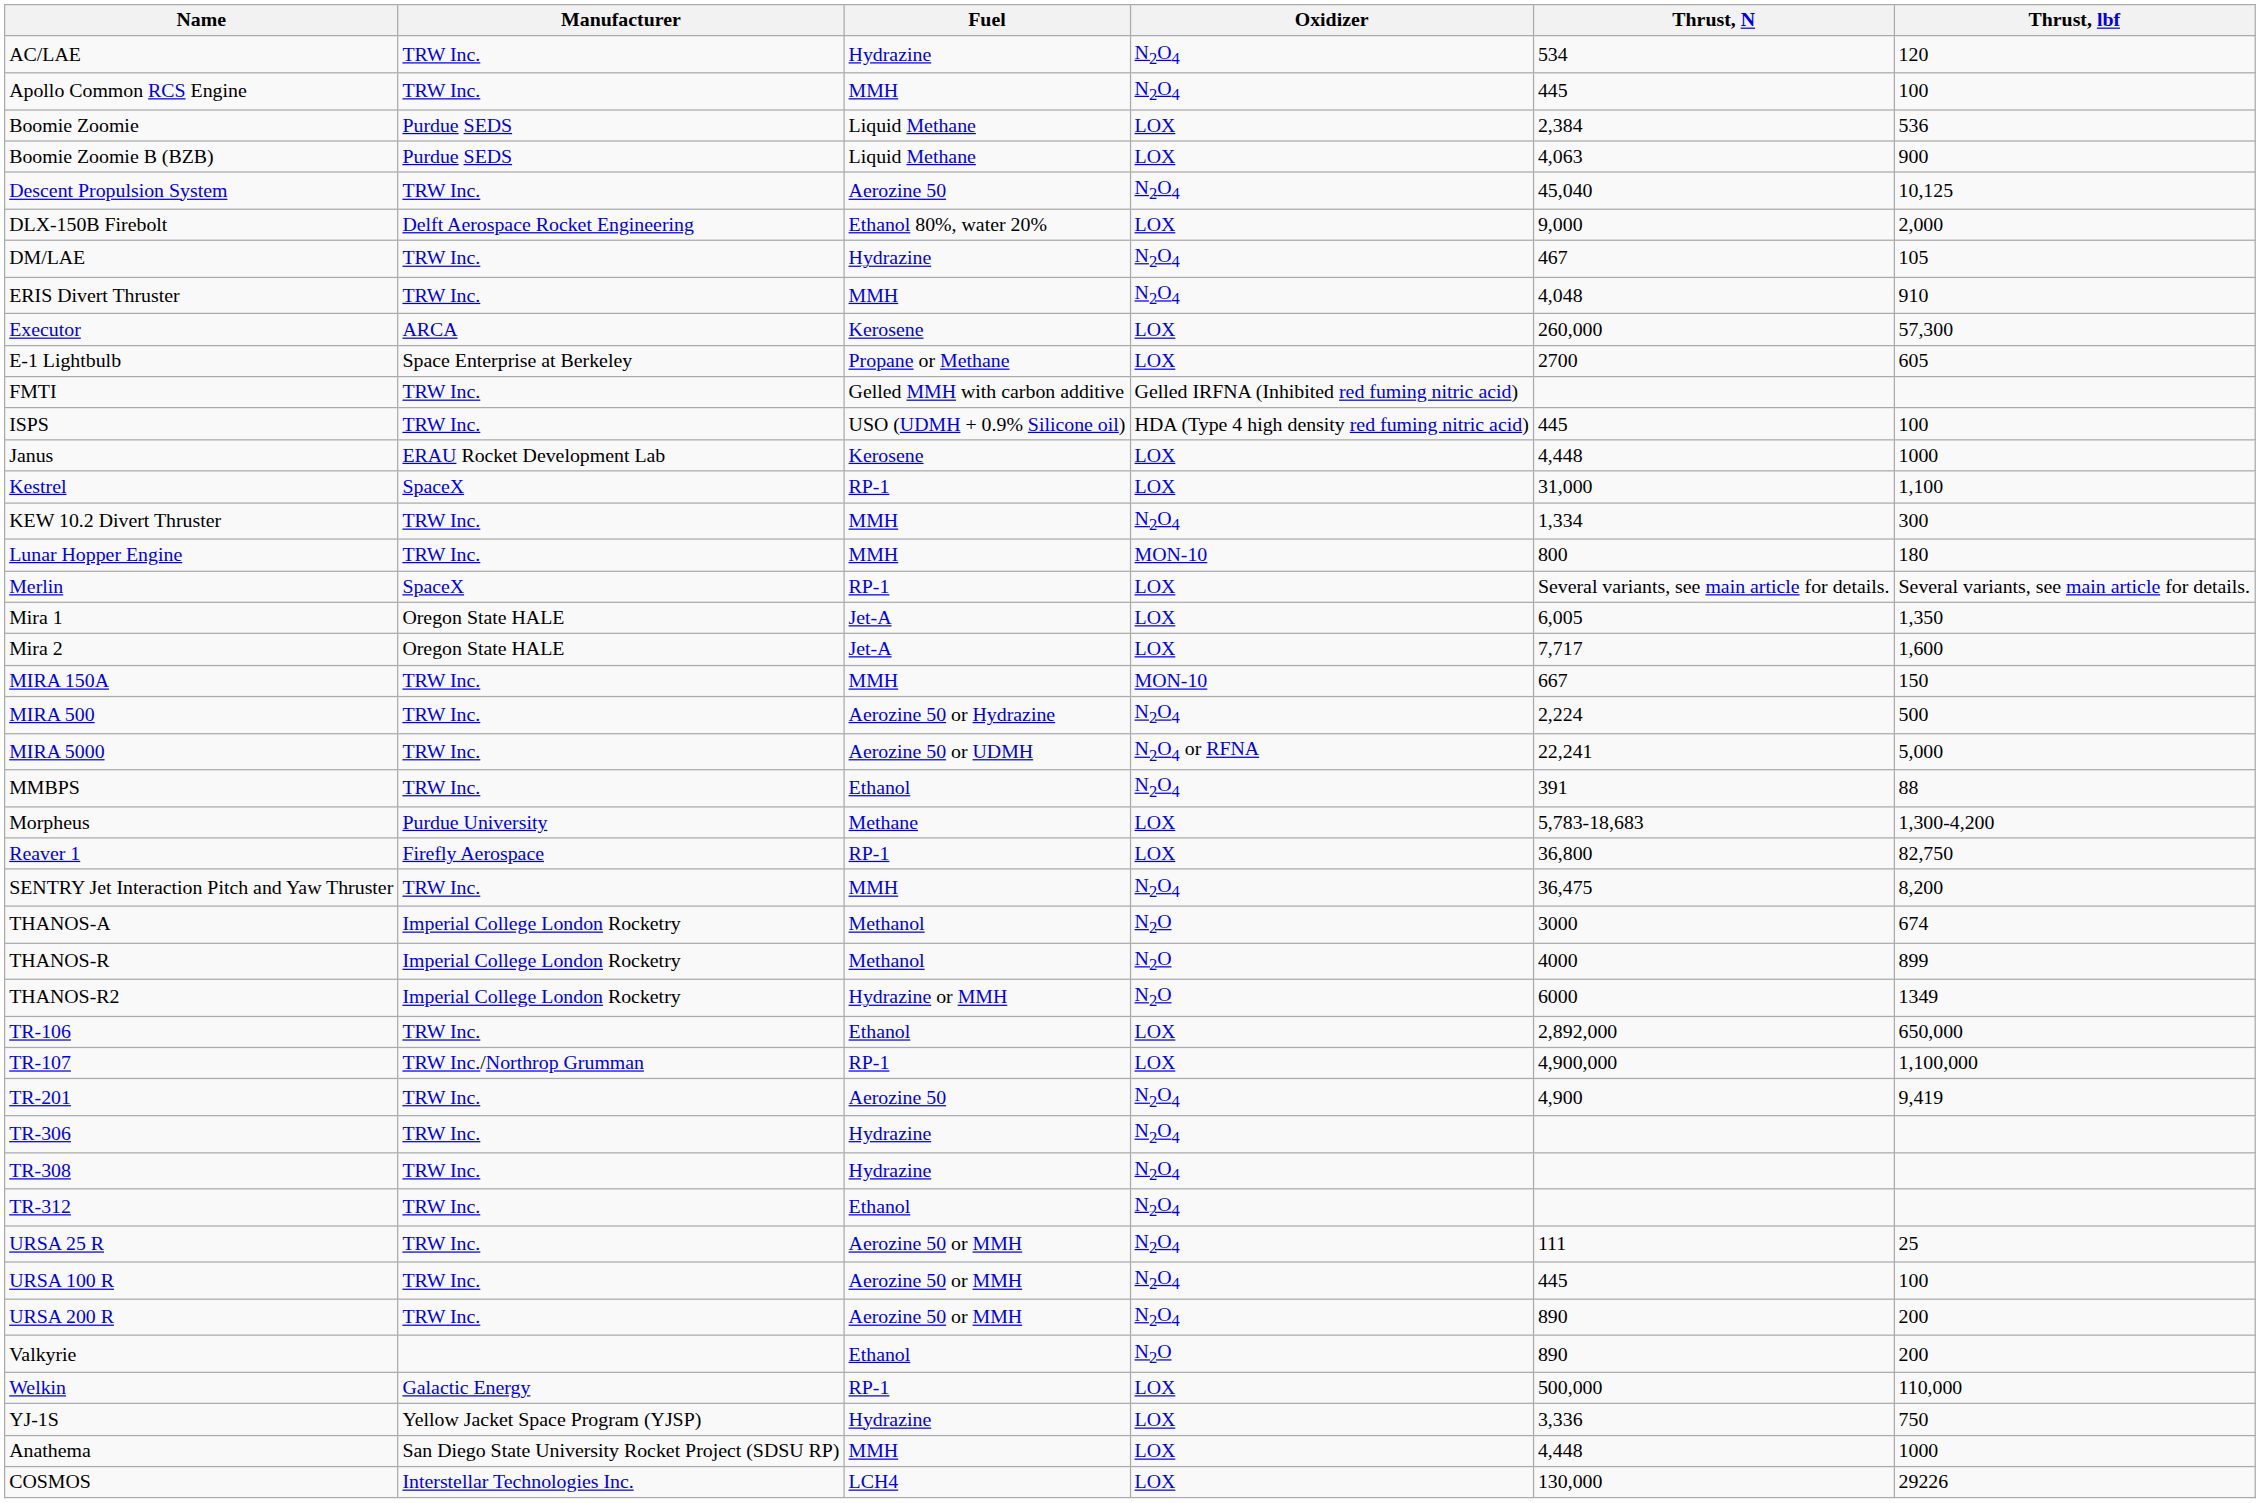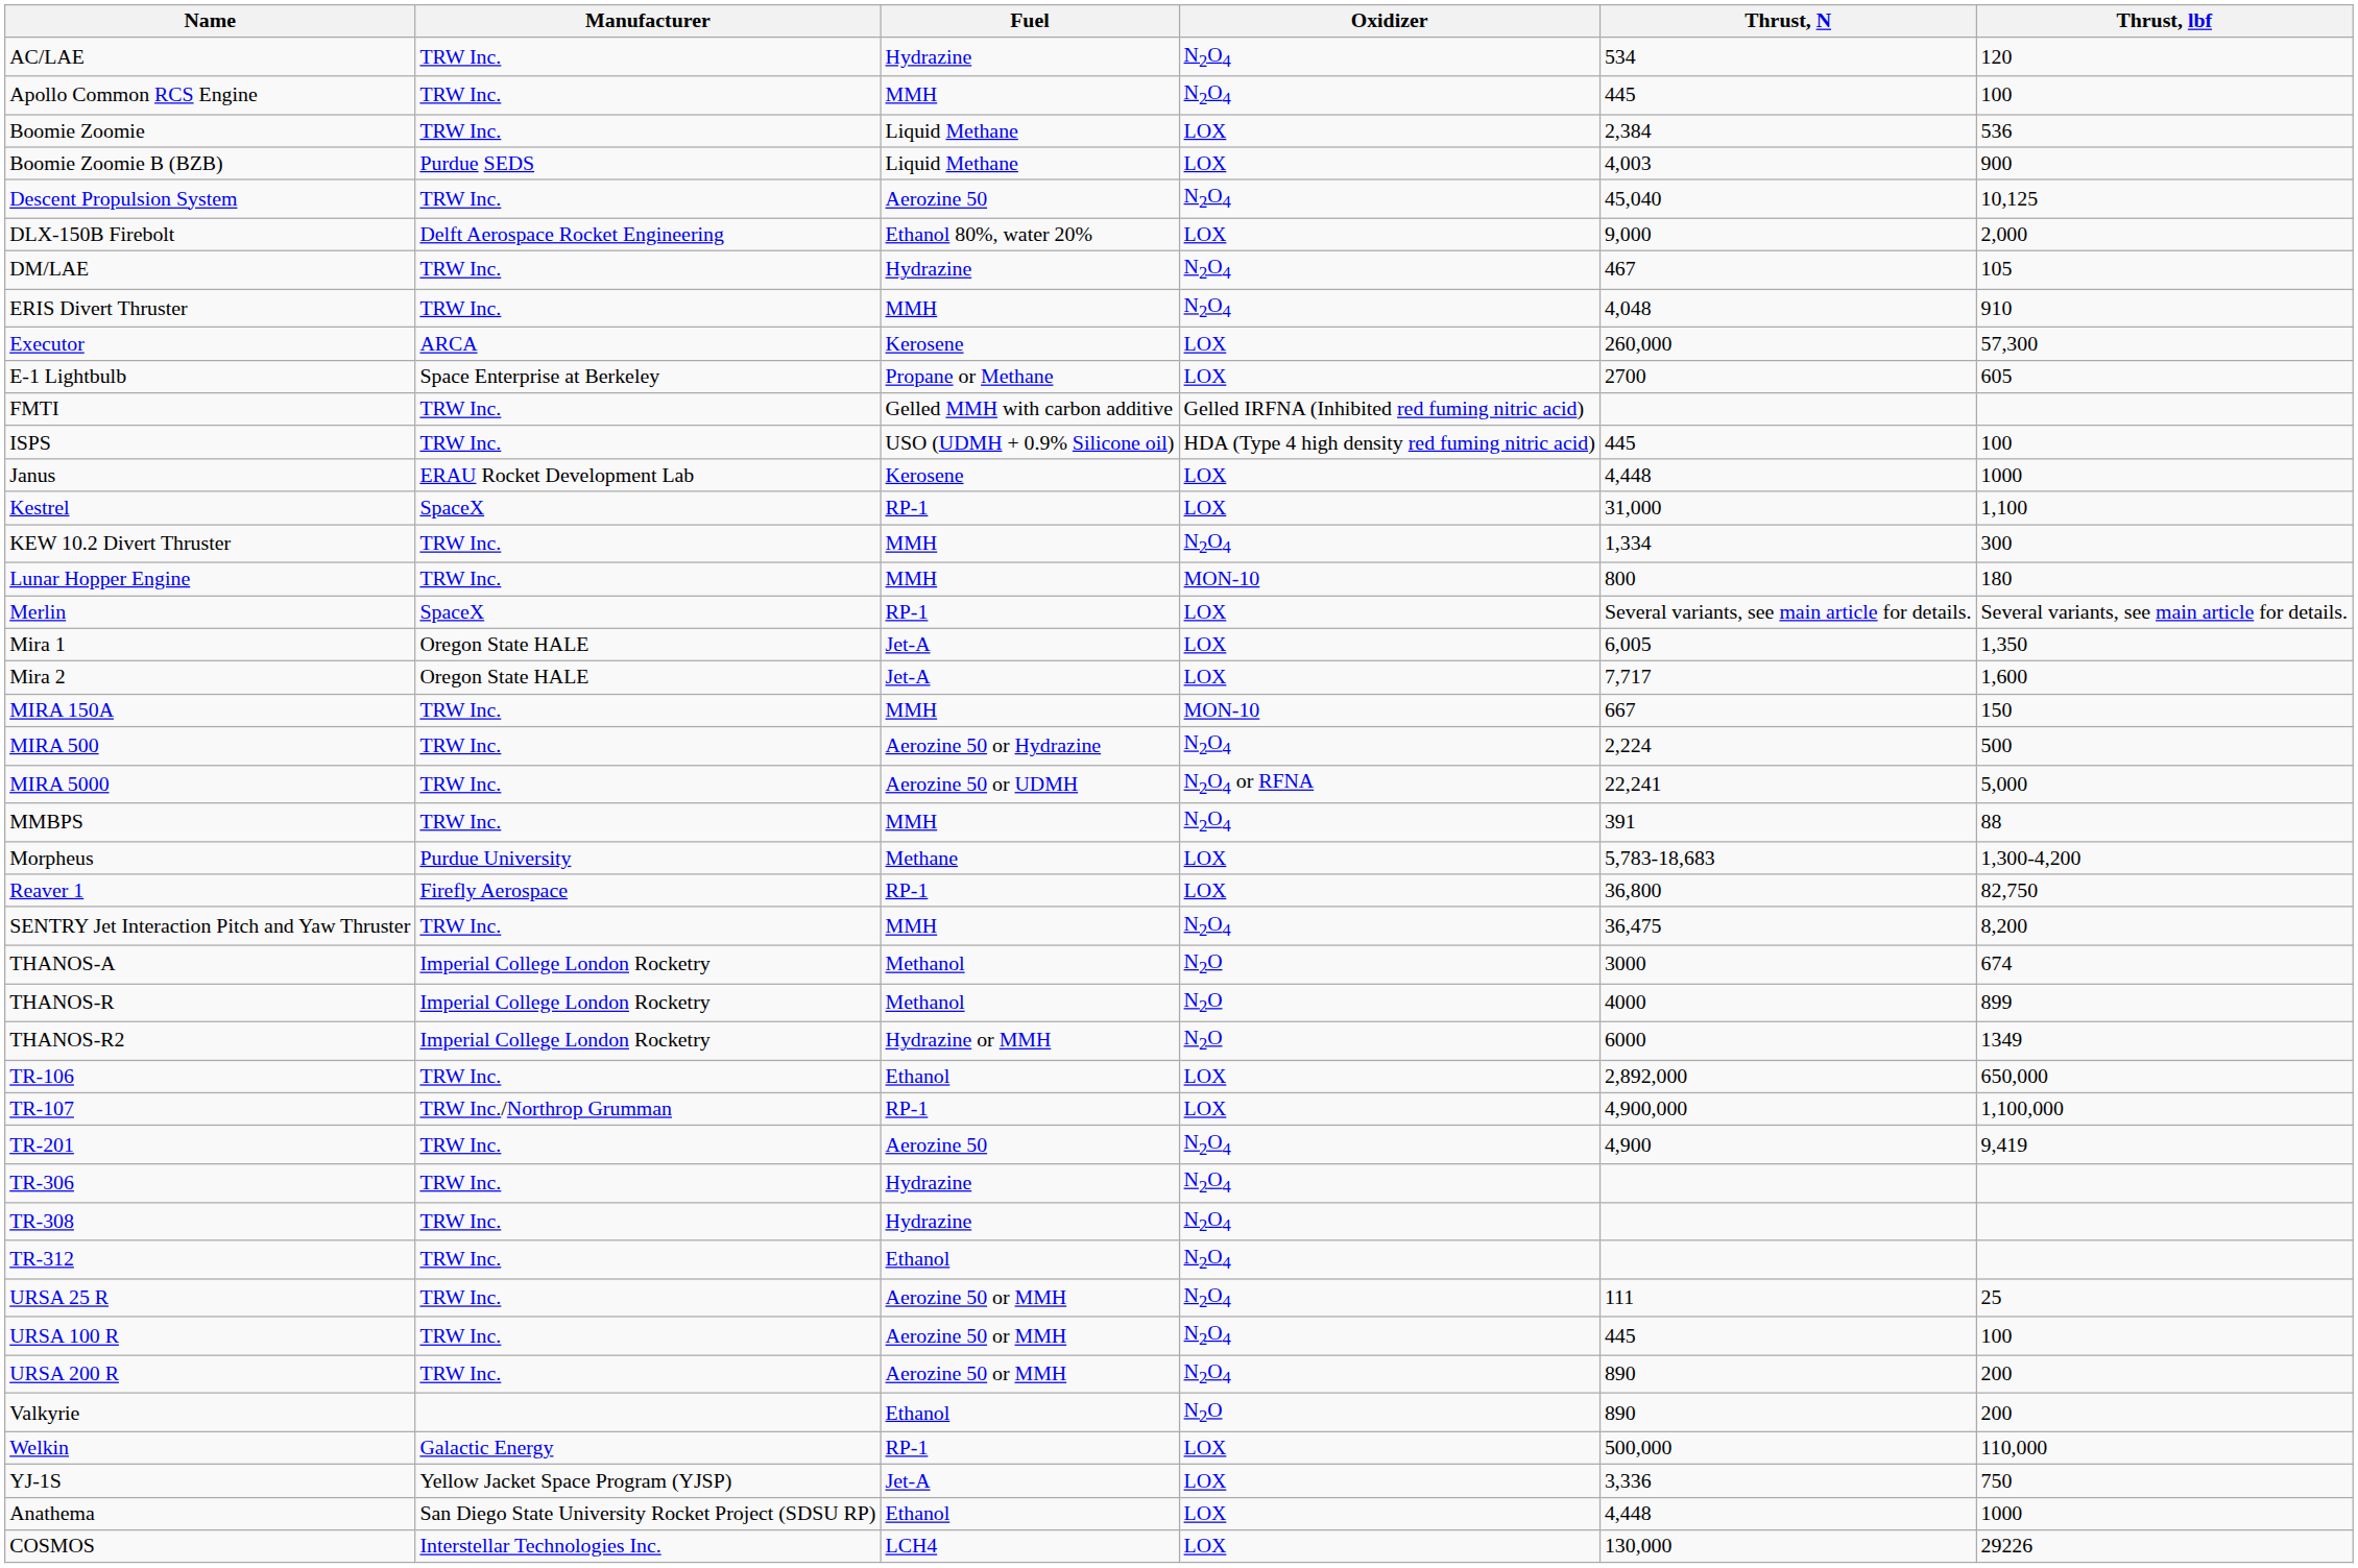 <table class="wikitable sortable">
 <tr>
 <th>Name</th>
 <th>Manufacturer</th>
 <th>Fuel</th>
 <th>Oxidizer</th>
 <th>Thrust, <a href='#'>N</a></th>
 <th>Thrust, <a href='#'>lbf</a></th>
 </tr>
 <tr>
 <td>AC/LAE</td>
 <td><a href='#'>TRW Inc.</a></td>
 <td><a href='#'>Hydrazine</a></td>
 <td><a href='#'>N<sub>2</sub>O<sub>4</sub></a></td>
 <td>534</td>
 <td>120</td>
 </tr>
 <tr>
 <td>Apollo Common <a href='#'>RCS</a> Engine</td>
 <td><a href='#'>TRW Inc.</a></td>
 <td><a href='#'>MMH</a></td>
 <td><a href='#'>N<sub>2</sub>O<sub>4</sub></a></td>
 <td>445</td>
 <td>100</td>
 </tr>
 <tr>
 <td>Boomie Zoomie</td>
-<td><a href='#'>Purdue</a> <a href='#'>SEDS</a></td>
+<td><a href='#'>TRW Inc.</a></td>
 <td>Liquid <a href='#'>Methane</a></td>
 <td><a href='#'>LOX</a></td>
 <td>2,384</td>
 <td>536</td>
 </tr>
 <tr>
 <td>Boomie Zoomie B (BZB)</td>
 <td><a href='#'>Purdue</a> <a href='#'>SEDS</a></td>
 <td>Liquid <a href='#'>Methane</a></td>
 <td><a href='#'>LOX</a></td>
-<td>4,063</td>
+<td>4,003</td>
 <td>900</td>
 </tr>
 <tr>
 <td><a href='#'>Descent Propulsion System</a></td>
 <td><a href='#'>TRW Inc.</a></td>
 <td><a href='#'>Aerozine 50</a></td>
 <td><a href='#'>N<sub>2</sub>O<sub>4</sub></a></td>
 <td>45,040</td>
 <td>10,125</td>
 </tr>
 <tr>
 <td>DLX-150B Firebolt</td>
 <td><a href='#'>Delft Aerospace Rocket Engineering</a></td>
 <td><a href='#'>Ethanol</a> 80%, water 20%</td>
 <td><a href='#'>LOX</a></td>
 <td>9,000</td>
 <td>2,000</td>
 </tr>
 <tr>
 <td>DM/LAE</td>
 <td><a href='#'>TRW Inc.</a></td>
 <td><a href='#'>Hydrazine</a></td>
 <td><a href='#'>N<sub>2</sub>O<sub>4</sub></a></td>
 <td>467</td>
 <td>105</td>
 </tr>
 <tr>
 <td>ERIS Divert Thruster</td>
 <td><a href='#'>TRW Inc.</a></td>
 <td><a href='#'>MMH</a></td>
 <td><a href='#'>N<sub>2</sub>O<sub>4</sub></a></td>
 <td>4,048</td>
 <td>910</td>
 </tr>
 <tr>
 <td><a href='#'>Executor</a></td>
 <td><a href='#'>ARCA</a></td>
 <td><a href='#'>Kerosene</a></td>
 <td><a href='#'>LOX</a></td>
 <td>260,000</td>
 <td>57,300</td>
 </tr>
 <tr>
 <td>E-1 Lightbulb</td>
 <td>Space Enterprise at Berkeley</td>
 <td><a href='#'>Propane</a> or <a href='#'>Methane</a></td>
 <td><a href='#'>LOX</a></td>
 <td>2700</td>
 <td>605</td>
 </tr>
 <tr>
 <td>FMTI</td>
 <td><a href='#'>TRW Inc.</a></td>
 <td>Gelled <a href='#'>MMH</a> with carbon additive</td>
 <td>Gelled IRFNA (Inhibited <a href='#'>red fuming nitric acid</a>)</td>
 <td></td>
 <td></td>
 </tr>
 <tr>
 <td>ISPS</td>
 <td><a href='#'>TRW Inc.</a></td>
 <td>USO (<a href='#'>UDMH</a> + 0.9% <a href='#'>Silicone oil</a>)</td>
 <td>HDA (Type 4 high density <a href='#'>red fuming nitric acid</a>)</td>
 <td>445</td>
 <td>100</td>
 </tr>
 <tr>
 <td>Janus</td>
 <td><a href='#'>ERAU</a> Rocket Development Lab</td>
 <td><a href='#'>Kerosene</a></td>
 <td><a href='#'>LOX</a></td>
 <td>4,448</td>
 <td>1000</td>
 </tr>
 <tr>
 <td><a href='#'>Kestrel</a></td>
 <td><a href='#'>SpaceX</a></td>
 <td><a href='#'>RP-1</a></td>
 <td><a href='#'>LOX</a></td>
 <td>31,000</td>
 <td>1,100</td>
 </tr>
 <tr>
 <td>KEW 10.2 Divert Thruster</td>
 <td><a href='#'>TRW Inc.</a></td>
 <td><a href='#'>MMH</a></td>
 <td><a href='#'>N<sub>2</sub>O<sub>4</sub></a></td>
 <td>1,334</td>
 <td>300</td>
 </tr>
 <tr>
 <td><a href='#'>Lunar Hopper Engine</a></td>
 <td><a href='#'>TRW Inc.</a></td>
 <td><a href='#'>MMH</a></td>
 <td><a href='#'>MON-10</a></td>
 <td>800</td>
 <td>180</td>
 </tr>
 <tr>
 <td><a href='#'>Merlin</a></td>
 <td><a href='#'>SpaceX</a></td>
 <td><a href='#'>RP-1</a></td>
 <td><a href='#'>LOX</a></td>
 <td>Several variants, see <a href='#'>main article</a> for details.</td>
 <td>Several variants, see <a href='#'>main article</a> for details.</td>
 </tr>
 <tr>
 <td>Mira 1</td>
 <td>Oregon State HALE</td>
 <td><a href='#'>Jet-A</a></td>
 <td><a href='#'>LOX</a></td>
 <td>6,005</td>
 <td>1,350</td>
 </tr>
 <tr>
 <td>Mira 2</td>
 <td>Oregon State HALE</td>
 <td><a href='#'>Jet-A</a></td>
 <td><a href='#'>LOX</a></td>
 <td>7,717</td>
 <td>1,600</td>
 </tr>
 <tr>
 <td><a href='#'>MIRA 150A</a></td>
 <td><a href='#'>TRW Inc.</a></td>
 <td><a href='#'>MMH</a></td>
 <td><a href='#'>MON-10</a></td>
 <td>667</td>
 <td>150</td>
 </tr>
 <tr>
 <td><a href='#'>MIRA 500</a></td>
 <td><a href='#'>TRW Inc.</a></td>
 <td><a href='#'>Aerozine 50</a> or <a href='#'>Hydrazine</a></td>
 <td><a href='#'>N<sub>2</sub>O<sub>4</sub></a></td>
 <td>2,224</td>
 <td>500</td>
 </tr>
 <tr>
 <td><a href='#'>MIRA 5000</a></td>
 <td><a href='#'>TRW Inc.</a></td>
 <td><a href='#'>Aerozine 50</a> or <a href='#'>UDMH</a></td>
 <td><a href='#'>N<sub>2</sub>O<sub>4</sub></a> or <a href='#'>RFNA</a></td>
 <td>22,241</td>
 <td>5,000</td>
 </tr>
 <tr>
 <td>MMBPS</td>
 <td><a href='#'>TRW Inc.</a></td>
-<td><a href='#'>Ethanol</a></td>
+<td><a href='#'>MMH</a></td>
 <td><a href='#'>N<sub>2</sub>O<sub>4</sub></a></td>
 <td>391</td>
 <td>88</td>
 </tr>
 <tr>
 <td>Morpheus</td>
 <td><a href='#'>Purdue University</a></td>
 <td><a href='#'>Methane</a></td>
 <td><a href='#'>LOX</a></td>
 <td>5,783-18,683</td>
 <td>1,300-4,200</td>
 </tr>
 <tr>
 <td><a href='#'>Reaver 1</a></td>
 <td><a href='#'>Firefly Aerospace</a></td>
 <td><a href='#'>RP-1</a></td>
 <td><a href='#'>LOX</a></td>
 <td>36,800</td>
 <td>82,750</td>
 </tr>
 <tr>
 <td>SENTRY Jet Interaction Pitch and Yaw Thruster</td>
 <td><a href='#'>TRW Inc.</a></td>
 <td><a href='#'>MMH</a></td>
 <td><a href='#'>N<sub>2</sub>O<sub>4</sub></a></td>
 <td>36,475</td>
 <td>8,200</td>
 </tr>
 <tr>
 <td>THANOS-A</td>
 <td><a href='#'>Imperial College London</a> Rocketry</td>
 <td><a href='#'>Methanol</a></td>
 <td><a href='#'>N<sub>2</sub>O</a></td>
 <td>3000</td>
 <td>674</td>
 </tr>
 <tr>
 <td>THANOS-R</td>
 <td><a href='#'>Imperial College London</a> Rocketry</td>
 <td><a href='#'>Methanol</a></td>
 <td><a href='#'>N<sub>2</sub>O</a></td>
 <td>4000</td>
 <td>899</td>
 </tr>
 <tr>
 <td>THANOS-R2</td>
 <td><a href='#'>Imperial College London</a> Rocketry</td>
 <td><a href='#'>Hydrazine</a> or <a href='#'>MMH</a></td>
 <td><a href='#'>N<sub>2</sub>O</a></td>
 <td>6000</td>
 <td>1349</td>
 </tr>
 <tr>
 <td><a href='#'>TR-106</a></td>
 <td><a href='#'>TRW Inc.</a></td>
 <td><a href='#'>Ethanol</a></td>
 <td><a href='#'>LOX</a></td>
 <td>2,892,000</td>
 <td>650,000</td>
 </tr>
 <tr>
 <td><a href='#'>TR-107</a></td>
 <td><a href='#'>TRW Inc.</a>/<a href='#'>Northrop Grumman</a></td>
 <td><a href='#'>RP-1</a></td>
 <td><a href='#'>LOX</a></td>
 <td>4,900,000</td>
 <td>1,100,000</td>
 </tr>
 <tr>
 <td><a href='#'>TR-201</a></td>
 <td><a href='#'>TRW Inc.</a></td>
 <td><a href='#'>Aerozine 50</a></td>
 <td><a href='#'>N<sub>2</sub>O<sub>4</sub></a></td>
 <td>4,900</td>
 <td>9,419</td>
 </tr>
 <tr>
 <td><a href='#'>TR-306</a></td>
 <td><a href='#'>TRW Inc.</a></td>
 <td><a href='#'>Hydrazine</a></td>
 <td><a href='#'>N<sub>2</sub>O<sub>4</sub></a></td>
 <td></td>
 <td></td>
 </tr>
 <tr>
 <td><a href='#'>TR-308</a></td>
 <td><a href='#'>TRW Inc.</a></td>
 <td><a href='#'>Hydrazine</a></td>
 <td><a href='#'>N<sub>2</sub>O<sub>4</sub></a></td>
 <td></td>
 <td></td>
 </tr>
 <tr>
 <td><a href='#'>TR-312</a></td>
 <td><a href='#'>TRW Inc.</a></td>
 <td><a href='#'>Ethanol</a></td>
 <td><a href='#'>N<sub>2</sub>O<sub>4</sub></a></td>
 <td></td>
 <td></td>
 </tr>
 <tr>
 <td><a href='#'>URSA 25 R</a></td>
 <td><a href='#'>TRW Inc.</a></td>
 <td><a href='#'>Aerozine 50</a> or <a href='#'>MMH</a></td>
 <td><a href='#'>N<sub>2</sub>O<sub>4</sub></a></td>
 <td>111</td>
 <td>25</td>
 </tr>
 <tr>
 <td><a href='#'>URSA 100 R</a></td>
 <td><a href='#'>TRW Inc.</a></td>
 <td><a href='#'>Aerozine 50</a> or <a href='#'>MMH</a></td>
 <td><a href='#'>N<sub>2</sub>O<sub>4</sub></a></td>
 <td>445</td>
 <td>100</td>
 </tr>
 <tr>
 <td><a href='#'>URSA 200 R</a></td>
 <td><a href='#'>TRW Inc.</a></td>
 <td><a href='#'>Aerozine 50</a> or <a href='#'>MMH</a></td>
 <td><a href='#'>N<sub>2</sub>O<sub>4</sub></a></td>
 <td>890</td>
 <td>200</td>
 </tr>
 <tr>
 <td>Valkyrie</td>
 <td></td>
 <td><a href='#'>Ethanol</a></td>
 <td><a href='#'>N<sub>2</sub>O</a></td>
 <td>890</td>
 <td>200</td>
 </tr>
 <tr>
 <td><a href='#'>Welkin</a></td>
 <td><a href='#'>Galactic Energy</a></td>
 <td><a href='#'>RP-1</a></td>
 <td><a href='#'>LOX</a></td>
 <td>500,000</td>
 <td>110,000</td>
 </tr>
 <tr>
 <td>YJ-1S</td>
 <td>Yellow Jacket Space Program (YJSP)</td>
-<td><a href='#'>Hydrazine</a></td>
+<td><a href='#'>Jet-A</a></td>
 <td><a href='#'>LOX</a></td>
 <td>3,336</td>
 <td>750</td>
 </tr>
 <tr>
 <td>Anathema</td>
 <td>San Diego State University Rocket Project (SDSU RP)</td>
-<td><a href='#'>MMH</a></td>
+<td><a href='#'>Ethanol</a></td>
 <td><a href='#'>LOX</a></td>
 <td>4,448</td>
 <td>1000</td>
 </tr>
 <tr>
 <td>COSMOS</td>
 <td><a href='#'>Interstellar Technologies Inc.</a></td>
 <td><a href='#'>LCH4</a></td>
 <td><a href='#'>LOX</a></td>
 <td>130,000</td>
 <td>29226</td>
 </tr>
 </table>
